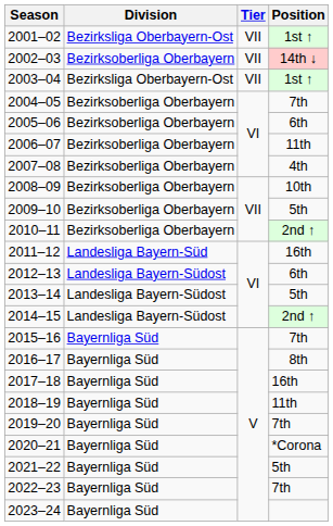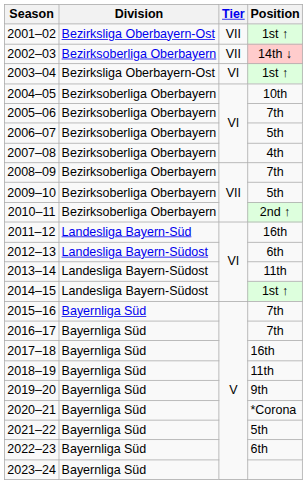 <table class="wikitable">
 <tr>
 <th>Season</th>
 <th>Division</th>
 <th><a href='#'>Tier</a></th>
 <th>Position</th>
 </tr>
 <tr align="center">
 <td>2001–02</td>
 <td align="left"><a href='#'>Bezirksliga Oberbayern-Ost</a></td>
 <td>VII</td>
 <td style="background:#ddffdd">1st ↑</td>
 </tr>
 <tr align="center">
 <td>2002–03</td>
 <td align="left"><a href='#'>Bezirksoberliga Oberbayern</a></td>
 <td>VII</td>
 <td style="background:#ffcccc">14th ↓</td>
 </tr>
 <tr align="center">
 <td>2003–04</td>
 <td align="left">Bezirksliga Oberbayern-Ost</td>
-<td>VII</td>
+<td>VI</td>
 <td style="background:#ddffdd">1st ↑</td>
 </tr>
 <tr align="center">
 <td>2004–05</td>
 <td align="left">Bezirksoberliga Oberbayern</td>
 <td rowspan=4>VI</td>
-<td>7th</td>
+<td>10th</td>
 </tr>
 <tr align="center">
 <td>2005–06</td>
 <td align="left">Bezirksoberliga Oberbayern</td>
-<td>6th</td>
+<td>7th</td>
 </tr>
 <tr align="center">
 <td>2006–07</td>
 <td align="left">Bezirksoberliga Oberbayern</td>
-<td>11th</td>
+<td>5th</td>
 </tr>
 <tr align="center">
 <td>2007–08</td>
 <td align="left">Bezirksoberliga Oberbayern</td>
 <td>4th</td>
 </tr>
 <tr align="center">
 <td>2008–09</td>
 <td align="left">Bezirksoberliga Oberbayern</td>
 <td rowspan=3>VII</td>
-<td>10th</td>
+<td>7th</td>
 </tr>
 <tr align="center">
 <td>2009–10</td>
 <td align="left">Bezirksoberliga Oberbayern</td>
 <td>5th</td>
 </tr>
 <tr align="center">
 <td>2010–11</td>
 <td align="left">Bezirksoberliga Oberbayern</td>
 <td style="background:#ddffdd">2nd ↑</td>
 </tr>
 <tr align="center">
 <td>2011–12</td>
 <td align="left"><a href='#'>Landesliga Bayern-Süd</a></td>
 <td rowspan=4>VI</td>
 <td>16th</td>
 </tr>
 <tr align="center">
 <td>2012–13</td>
 <td align="left"><a href='#'>Landesliga Bayern-Südost</a></td>
 <td>6th</td>
 </tr>
 <tr align="center">
 <td>2013–14</td>
 <td align="left">Landesliga Bayern-Südost</td>
-<td>5th</td>
+<td>11th</td>
 </tr>
 <tr align="center">
 <td>2014–15</td>
 <td align="left">Landesliga Bayern-Südost</td>
-<td style="background:#ddffdd">2nd ↑</td>
+<td style="background:#ddffdd">1st ↑</td>
 </tr>
 <tr align="center">
 <td>2015–16</td>
 <td align="left"><a href='#'>Bayernliga Süd</a></td>
 <td rowspan="9">V</td>
 <td>7th</td>
 </tr>
 <tr align="center">
 <td>2016–17</td>
 <td align="left">Bayernliga Süd</td>
-<td>8th</td>
+<td>7th</td>
 </tr>
 <tr>
 <td>2017–18</td>
 <td>Bayernliga Süd</td>
 <td>16th</td>
 </tr>
 <tr>
 <td>2018–19</td>
 <td>Bayernliga Süd</td>
 <td>11th</td>
 </tr>
 <tr>
 <td>2019–20</td>
 <td>Bayernliga Süd</td>
-<td>7th</td>
+<td>9th</td>
 </tr>
 <tr>
 <td>2020–21</td>
 <td>Bayernliga Süd</td>
 <td>*Corona</td>
 </tr>
 <tr>
 <td>2021–22</td>
 <td>Bayernliga Süd</td>
 <td>5th</td>
 </tr>
 <tr>
 <td>2022–23</td>
 <td>Bayernliga Süd</td>
-<td>7th</td>
+<td>6th</td>
 </tr>
 <tr>
 <td>2023–24</td>
 <td>Bayernliga Süd</td>
 <td></td>
 </tr>
 </table>
